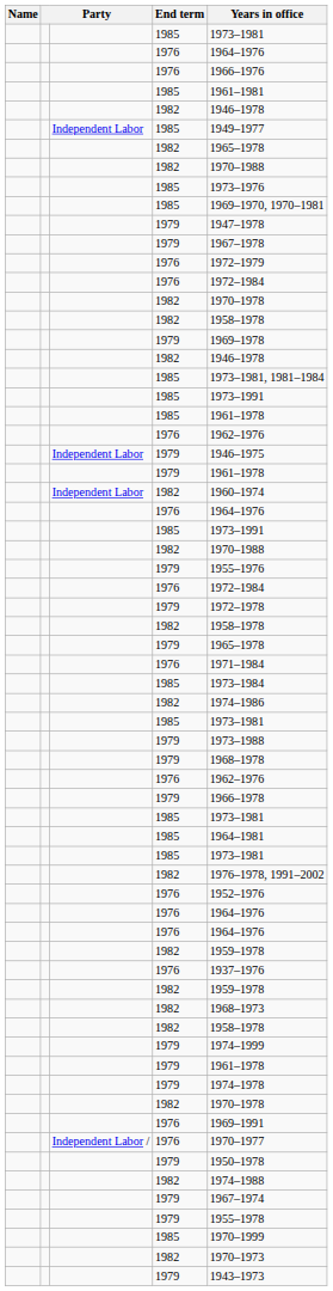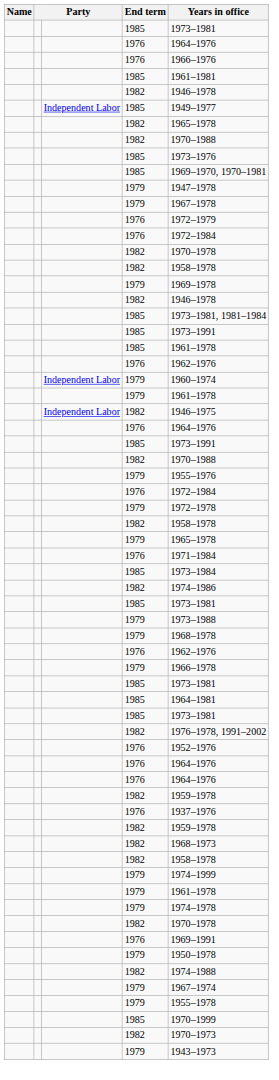 <table class="wikitable sortable">
 <tr>
 <th>Name</th>
 <th colspan=2>Party</th>
 <th>End term</th>
 <th>Years in office</th>
 </tr>
 <tr>
 <td></td>
 <td> </td>
 <td></td>
 <td>1985</td>
 <td>1973–1981</td>
 </tr>
 <tr>
 <td></td>
 <td> </td>
 <td></td>
 <td>1976</td>
 <td>1964–1976</td>
 </tr>
 <tr>
 <td></td>
 <td> </td>
 <td></td>
 <td>1976</td>
 <td>1966–1976</td>
 </tr>
 <tr>
 <td></td>
 <td> </td>
 <td></td>
 <td>1985</td>
 <td>1961–1981</td>
 </tr>
 <tr>
 <td></td>
 <td> </td>
 <td></td>
 <td>1982</td>
 <td>1946–1978</td>
 </tr>
 <tr>
 <td></td>
 <td> </td>
 <td><a href='#'>Independent Labor</a></td>
 <td>1985</td>
 <td>1949–1977</td>
 </tr>
 <tr>
 <td></td>
 <td> </td>
 <td></td>
 <td>1982</td>
 <td>1965–1978</td>
 </tr>
 <tr>
 <td></td>
 <td> </td>
 <td></td>
 <td>1982</td>
 <td>1970–1988</td>
 </tr>
 <tr>
 <td></td>
 <td> </td>
 <td></td>
 <td>1985</td>
 <td>1973–1976</td>
 </tr>
 <tr>
 <td></td>
 <td> </td>
 <td></td>
 <td>1985</td>
 <td>1969–1970, 1970–1981</td>
 </tr>
 <tr>
 <td></td>
 <td> </td>
 <td></td>
 <td>1979</td>
 <td>1947–1978</td>
 </tr>
 <tr>
 <td></td>
 <td> </td>
 <td></td>
 <td>1979</td>
 <td>1967–1978</td>
 </tr>
 <tr>
 <td></td>
 <td> </td>
 <td></td>
 <td>1976</td>
 <td>1972–1979</td>
 </tr>
 <tr>
 <td></td>
 <td> </td>
 <td></td>
 <td>1976</td>
 <td>1972–1984</td>
 </tr>
 <tr>
 <td></td>
 <td> </td>
 <td></td>
 <td>1982</td>
 <td>1970–1978</td>
 </tr>
 <tr>
 <td></td>
 <td> </td>
 <td></td>
 <td>1982</td>
 <td>1958–1978</td>
 </tr>
 <tr>
 <td></td>
 <td> </td>
 <td></td>
 <td>1979</td>
 <td>1969–1978</td>
 </tr>
 <tr>
 <td></td>
 <td> </td>
 <td></td>
 <td>1982</td>
 <td>1946–1978</td>
 </tr>
 <tr>
 <td></td>
 <td> </td>
 <td></td>
 <td>1985</td>
 <td>1973–1981, 1981–1984</td>
 </tr>
 <tr>
 <td></td>
 <td> </td>
 <td></td>
 <td>1985</td>
 <td>1973–1991</td>
 </tr>
 <tr>
 <td></td>
 <td> </td>
 <td></td>
 <td>1985</td>
 <td>1961–1978</td>
 </tr>
 <tr>
 <td></td>
 <td> </td>
 <td></td>
 <td>1976</td>
 <td>1962–1976</td>
 </tr>
 <tr>
 <td></td>
 <td> </td>
 <td><a href='#'>Independent Labor</a></td>
 <td>1979</td>
-<td>1946–1975</td>
+<td>1960–1974</td>
 </tr>
 <tr>
 <td></td>
 <td> </td>
 <td></td>
 <td>1979</td>
 <td>1961–1978</td>
 </tr>
 <tr>
 <td></td>
 <td> </td>
 <td><a href='#'>Independent Labor</a></td>
 <td>1982</td>
-<td>1960–1974</td>
+<td>1946–1975</td>
 </tr>
 <tr>
 <td></td>
 <td> </td>
 <td></td>
 <td>1976</td>
 <td>1964–1976</td>
 </tr>
 <tr>
 <td></td>
 <td> </td>
 <td></td>
 <td>1985</td>
 <td>1973–1991</td>
 </tr>
 <tr>
 <td></td>
 <td> </td>
 <td></td>
 <td>1982</td>
 <td>1970–1988</td>
 </tr>
 <tr>
 <td></td>
 <td> </td>
 <td></td>
 <td>1979</td>
 <td>1955–1976</td>
 </tr>
 <tr>
 <td></td>
 <td> </td>
 <td></td>
 <td>1976</td>
 <td>1972–1984</td>
 </tr>
 <tr>
 <td></td>
 <td> </td>
 <td></td>
 <td>1979</td>
 <td>1972–1978</td>
 </tr>
 <tr>
 <td></td>
 <td> </td>
 <td></td>
 <td>1982</td>
 <td>1958–1978</td>
 </tr>
 <tr>
 <td></td>
 <td> </td>
 <td></td>
 <td>1979</td>
 <td>1965–1978</td>
 </tr>
 <tr>
 <td></td>
 <td> </td>
 <td></td>
 <td>1976</td>
 <td>1971–1984</td>
 </tr>
 <tr>
 <td></td>
 <td> </td>
 <td></td>
 <td>1985</td>
 <td>1973–1984</td>
 </tr>
 <tr>
 <td></td>
 <td> </td>
 <td></td>
 <td>1982</td>
 <td>1974–1986</td>
 </tr>
 <tr>
 <td></td>
 <td> </td>
 <td></td>
 <td>1985</td>
 <td>1973–1981</td>
 </tr>
 <tr>
 <td></td>
 <td> </td>
 <td></td>
 <td>1979</td>
 <td>1973–1988</td>
 </tr>
 <tr>
 <td></td>
 <td> </td>
 <td></td>
 <td>1979</td>
 <td>1968–1978</td>
 </tr>
 <tr>
 <td></td>
 <td> </td>
 <td></td>
 <td>1976</td>
 <td>1962–1976</td>
 </tr>
 <tr>
 <td></td>
 <td> </td>
 <td></td>
 <td>1979</td>
 <td>1966–1978</td>
 </tr>
 <tr>
 <td></td>
 <td> </td>
 <td></td>
 <td>1985</td>
 <td>1973–1981</td>
 </tr>
 <tr>
 <td></td>
 <td> </td>
 <td></td>
 <td>1985</td>
 <td>1964–1981</td>
 </tr>
 <tr>
 <td></td>
 <td> </td>
 <td></td>
 <td>1985</td>
 <td>1973–1981</td>
 </tr>
 <tr>
 <td></td>
 <td> </td>
 <td></td>
 <td>1982</td>
 <td>1976–1978, 1991–2002</td>
 </tr>
 <tr>
 <td></td>
 <td> </td>
 <td></td>
 <td>1976</td>
 <td>1952–1976</td>
 </tr>
 <tr>
 <td></td>
 <td> </td>
 <td></td>
 <td>1976</td>
 <td>1964–1976</td>
 </tr>
 <tr>
 <td></td>
 <td> </td>
 <td></td>
 <td>1976</td>
 <td>1964–1976</td>
 </tr>
 <tr>
 <td></td>
 <td> </td>
 <td></td>
 <td>1982</td>
 <td>1959–1978</td>
 </tr>
 <tr>
 <td></td>
 <td> </td>
 <td></td>
 <td>1976</td>
 <td>1937–1976</td>
 </tr>
 <tr>
 <td></td>
 <td> </td>
 <td></td>
 <td>1982</td>
 <td>1959–1978</td>
 </tr>
 <tr>
 <td></td>
 <td> </td>
 <td></td>
 <td>1982</td>
 <td>1968–1973</td>
 </tr>
 <tr>
 <td></td>
 <td> </td>
 <td></td>
 <td>1982</td>
 <td>1958–1978</td>
 </tr>
 <tr>
 <td></td>
 <td> </td>
 <td></td>
 <td>1979</td>
 <td>1974–1999</td>
 </tr>
 <tr>
 <td></td>
 <td> </td>
 <td></td>
 <td>1979</td>
 <td>1961–1978</td>
 </tr>
 <tr>
 <td></td>
 <td> </td>
 <td></td>
 <td>1979</td>
 <td>1974–1978</td>
 </tr>
 <tr>
 <td></td>
 <td> </td>
 <td></td>
 <td>1982</td>
 <td>1970–1978</td>
 </tr>
 <tr>
 <td></td>
 <td> </td>
 <td></td>
 <td>1976</td>
 <td>1969–1991</td>
 </tr>
 <tr>
 <td></td>
 <td> </td>
-<td><a href='#'>Independent Labor</a> / </td>
-<td>1976</td>
-<td>1970–1977</td>
-</tr>
-<tr>
-<td></td>
-<td> </td>
 <td></td>
 <td>1979</td>
 <td>1950–1978</td>
 </tr>
 <tr>
 <td></td>
 <td> </td>
 <td></td>
 <td>1982</td>
 <td>1974–1988</td>
 </tr>
 <tr>
 <td></td>
 <td> </td>
 <td></td>
 <td>1979</td>
 <td>1967–1974</td>
 </tr>
 <tr>
 <td></td>
 <td> </td>
 <td></td>
 <td>1979</td>
 <td>1955–1978</td>
 </tr>
 <tr>
 <td></td>
 <td> </td>
 <td></td>
 <td>1985</td>
 <td>1970–1999</td>
 </tr>
 <tr>
 <td></td>
 <td> </td>
 <td></td>
 <td>1982</td>
 <td>1970–1973</td>
 </tr>
 <tr>
 <td></td>
 <td> </td>
 <td></td>
 <td>1979</td>
 <td>1943–1973</td>
 </tr>
 </table>
